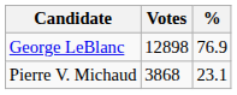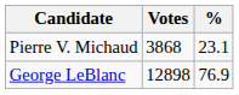 <table class="wikitable">
 <tr>
 <th>Candidate</th>
 <th>Votes</th>
 <th>%</th>
 </tr>
 <tr>
+<td>Pierre V. Michaud</td>
+<td>3868</td>
+<td>23.1</td>
+</tr>
+<tr>
 <td><a href='#'>George LeBlanc</a></td>
 <td>12898</td>
 <td>76.9</td>
 </tr>
-<tr>
-<td>Pierre V. Michaud</td>
-<td>3868</td>
-<td>23.1</td>
-</tr>
 </table>
